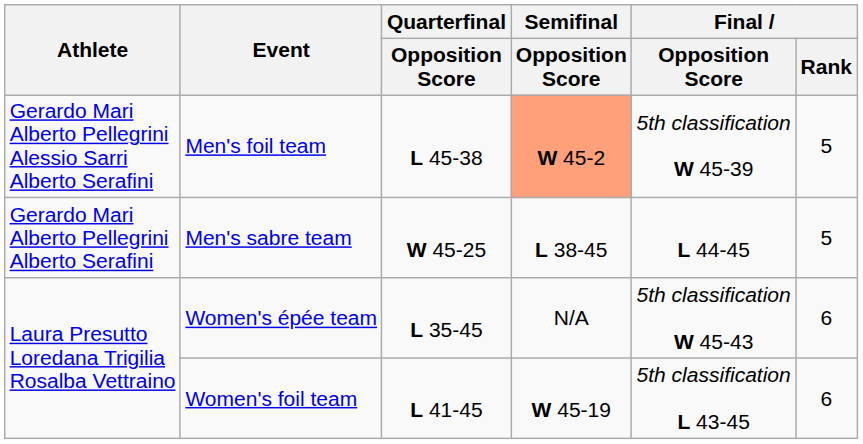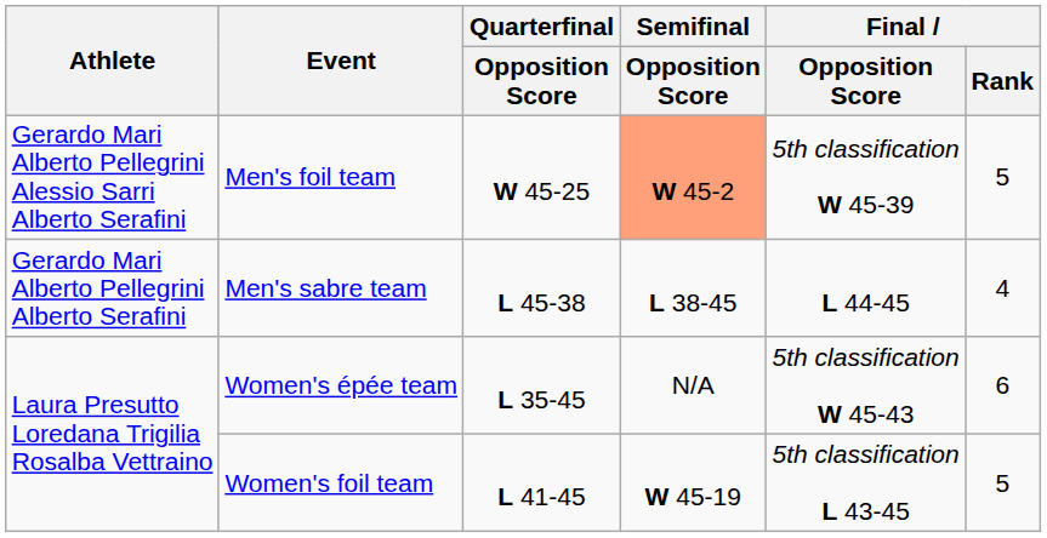 <table class=wikitable style="font-size:90%">
 <tr>
 <th rowspan="2">Athlete</th>
 <th rowspan="2">Event</th>
 <th>Quarterfinal</th>
 <th>Semifinal</th>
 <th colspan="2">Final / </th>
 </tr>
 <tr>
 <th>Opposition<br>Score</th>
 <th>Opposition<br>Score</th>
 <th>Opposition<br>Score</th>
 <th>Rank</th>
 </tr>
 <tr>
 <td><a href='#'>Gerardo Mari</a><br> <a href='#'>Alberto Pellegrini</a><br> <a href='#'>Alessio Sarri</a><br> <a href='#'>Alberto Serafini</a></td>
 <td><a href='#'>Men's foil team</a></td>
-<td align="center"><br><strong>L</strong> 45-38</td>
+<td align="center"><br><strong>W</strong> 45-25</td>
 <td align="center" style="background: lightsalmon;"><br><strong>W</strong> 45-2</td>
 <td align="center"><em>5th classification</em><br> <br><strong>W</strong> 45-39</td>
 <td align="center">5</td>
 </tr>
 <tr>
 <td><a href='#'>Gerardo Mari</a><br> <a href='#'>Alberto Pellegrini</a><br> <a href='#'>Alberto Serafini</a></td>
 <td><a href='#'>Men's sabre team</a></td>
-<td align="center"><br><strong>W</strong> 45-25</td>
+<td align="center"><br><strong>L</strong> 45-38</td>
 <td align="center"><br><strong>L</strong> 38-45</td>
 <td align="center"><br><strong>L</strong> 44-45</td>
-<td align="center">5</td>
+<td align="center">4</td>
 </tr>
 <tr>
 <td rowspan=2><a href='#'>Laura Presutto</a><br> <a href='#'>Loredana Trigilia</a><br> <a href='#'>Rosalba Vettraino</a></td>
 <td><a href='#'>Women's épée team</a></td>
 <td align="center"><br><strong>L</strong> 35-45</td>
 <td align="center">N/A</td>
 <td align="center"><em>5th classification</em><br> <br><strong>W</strong> 45-43</td>
 <td align="center">6</td>
 </tr>
 <tr>
 <td><a href='#'>Women's foil team</a></td>
 <td align="center"><br><strong>L</strong> 41-45</td>
 <td align="center"><br><strong>W</strong> 45-19</td>
 <td align="center"><em>5th classification</em><br> <br><strong>L</strong> 43-45</td>
-<td align="center">6</td>
+<td align="center">5</td>
 </tr>
 </table>
